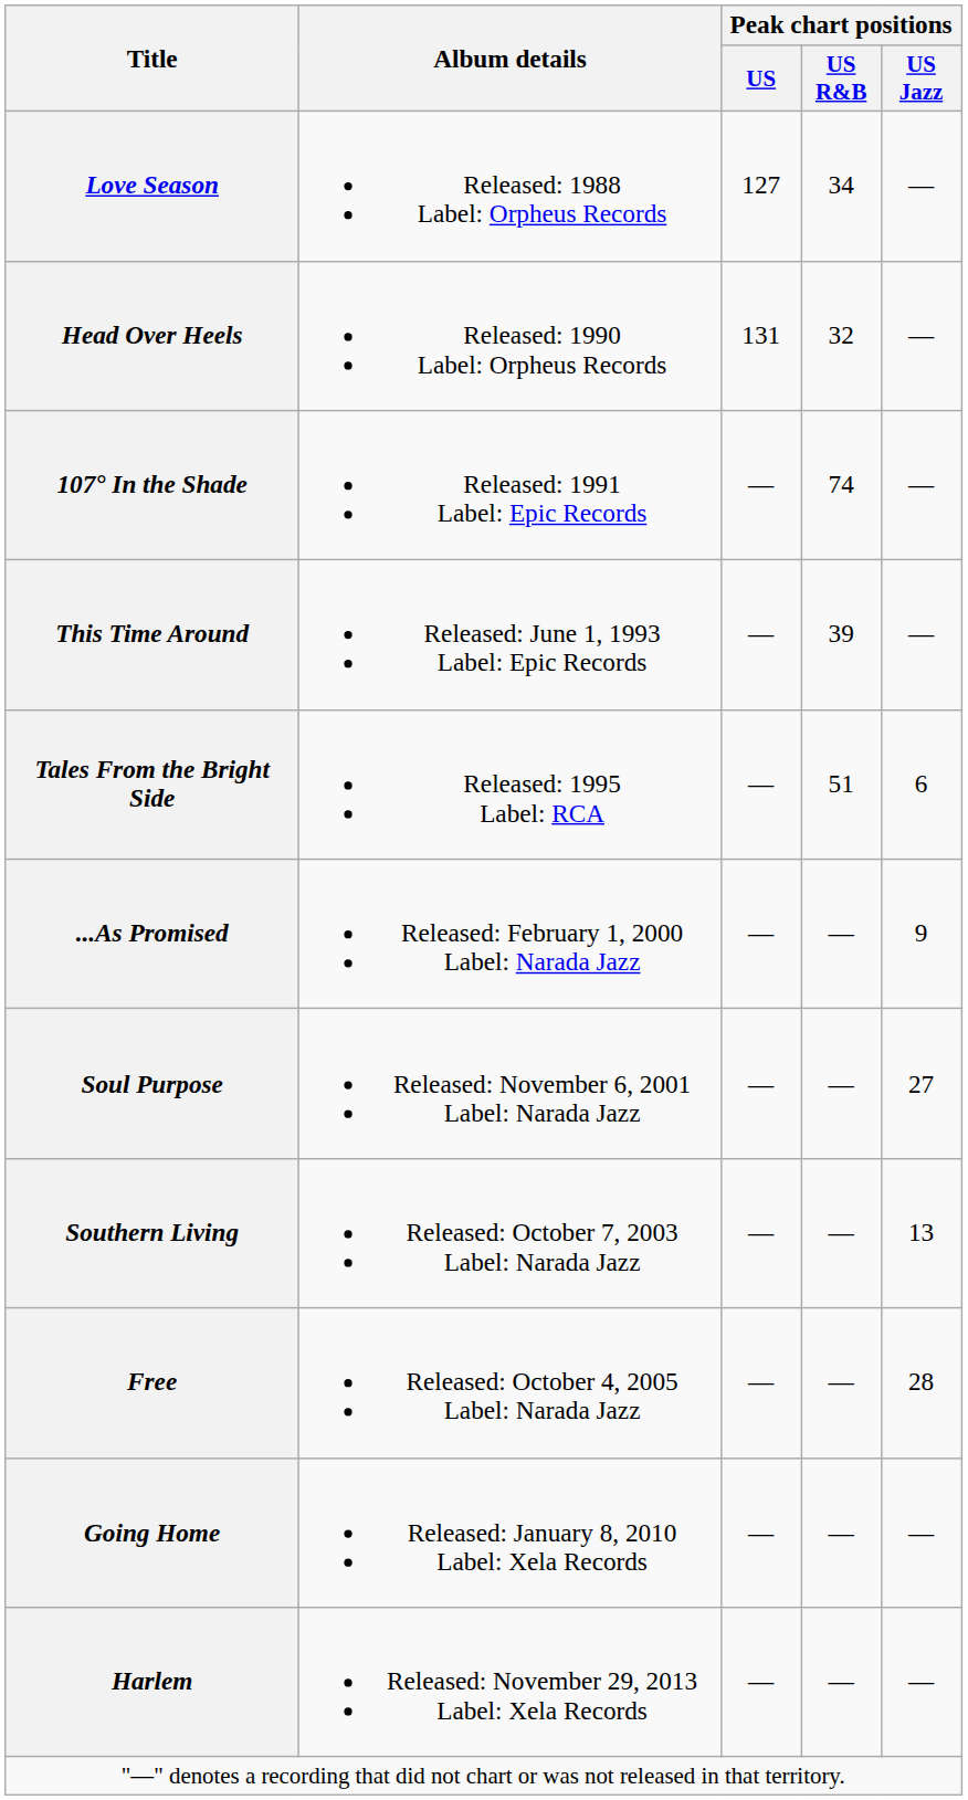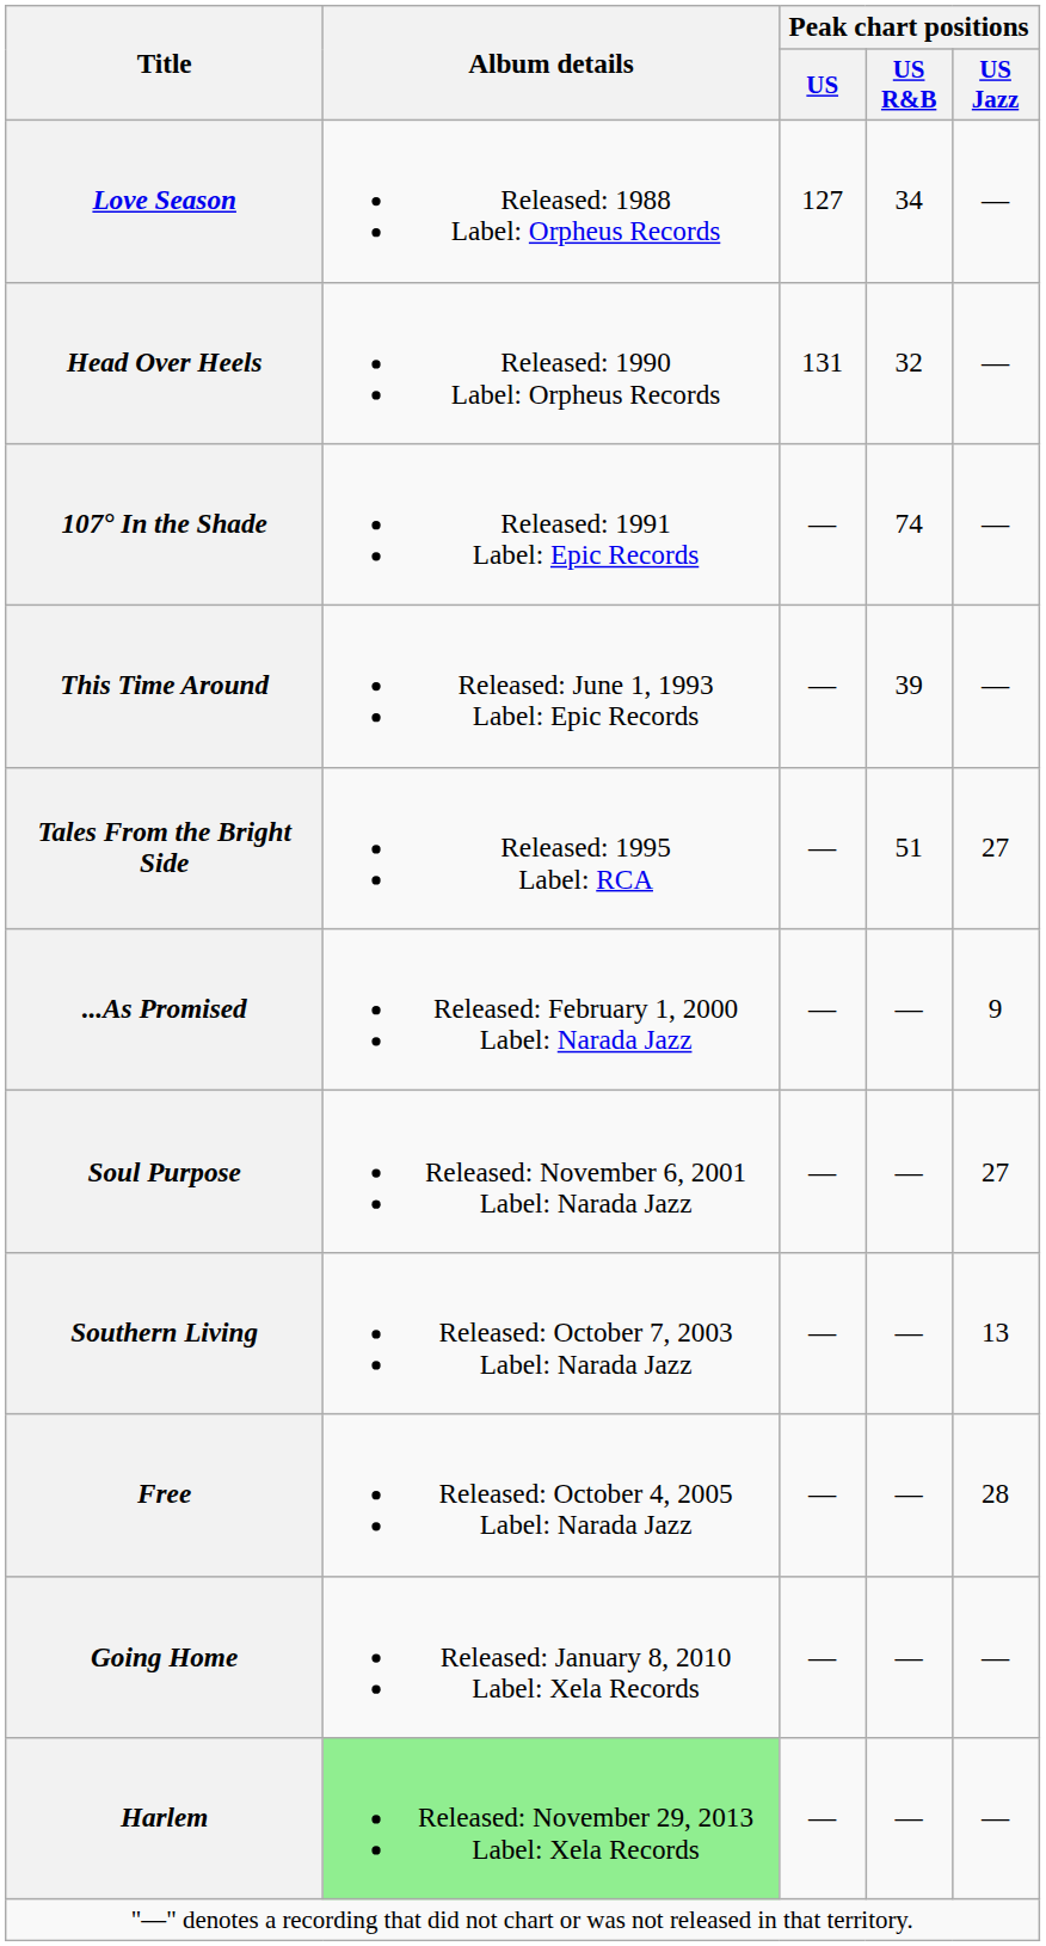 <table class="wikitable plainrowheaders" style="text-align:center;">
 <tr>
 <th rowspan="2" scope="col" style="width:11em;">Title</th>
 <th rowspan="2" scope="col" style="width:16em;">Album details</th>
 <th colspan="3" scope="col">Peak chart positions</th>
 </tr>
 <tr>
 <th scope="col" style="width:3em;font-size:90%;"><a href='#'>US</a><br></th>
 <th scope="col" style="width:3em;font-size:90%;"><a href='#'>US R&B</a><br></th>
 <th scope="col" style="width:3em;font-size:90%;"><a href='#'>US Jazz</a><br></th>
 </tr>
 <tr>
 <th scope="row"><em><a href='#'>Love Season</a></em></th>
 <td><br><ul><li>Released: 1988</li><li>Label: <a href='#'>Orpheus Records</a></li></ul></td>
 <td>127</td>
 <td>34</td>
 <td>—</td>
 </tr>
 <tr>
 <th scope="row"><em>Head Over Heels</em></th>
 <td><br><ul><li>Released: 1990</li><li>Label: Orpheus Records</li></ul></td>
 <td>131</td>
 <td>32</td>
 <td>—</td>
 </tr>
 <tr>
 <th scope="row"><em>107° In the Shade</em></th>
 <td><br><ul><li>Released: 1991</li><li>Label: <a href='#'>Epic Records</a></li></ul></td>
 <td>—</td>
 <td>74</td>
 <td>—</td>
 </tr>
 <tr>
 <th scope="row"><em>This Time Around</em></th>
 <td><br><ul><li>Released: June 1, 1993</li><li>Label: Epic Records</li></ul></td>
 <td>—</td>
 <td>39</td>
 <td>—</td>
 </tr>
 <tr>
 <th scope="row"><em>Tales From the Bright Side</em></th>
 <td><br><ul><li>Released: 1995</li><li>Label: <a href='#'>RCA</a></li></ul></td>
 <td>—</td>
 <td>51</td>
-<td>6</td>
+<td>27</td>
 </tr>
 <tr>
 <th scope="row"><em>...As Promised</em></th>
 <td><br><ul><li>Released: February 1, 2000</li><li>Label: <a href='#'>Narada Jazz</a></li></ul></td>
 <td>—</td>
 <td>—</td>
 <td>9</td>
 </tr>
 <tr>
 <th scope="row"><em>Soul Purpose</em></th>
 <td><br><ul><li>Released: November 6, 2001</li><li>Label: Narada Jazz</li></ul></td>
 <td>—</td>
 <td>—</td>
 <td>27</td>
 </tr>
 <tr>
 <th scope="row"><em>Southern Living</em></th>
 <td><br><ul><li>Released: October 7, 2003</li><li>Label: Narada Jazz</li></ul></td>
 <td>—</td>
 <td>—</td>
 <td>13</td>
 </tr>
 <tr>
 <th scope="row"><em>Free</em></th>
 <td><br><ul><li>Released: October 4, 2005</li><li>Label: Narada Jazz</li></ul></td>
 <td>—</td>
 <td>—</td>
 <td>28</td>
 </tr>
 <tr>
 <th scope="row"><em>Going Home</em></th>
 <td><br><ul><li>Released: January 8, 2010</li><li>Label: Xela Records</li></ul></td>
 <td>—</td>
 <td>—</td>
 <td>—</td>
 </tr>
 <tr>
 <th scope="row"><em>Harlem</em></th>
-<td><br><ul><li>Released: November 29, 2013</li><li>Label: Xela Records</li></ul></td>
+<td style="background: lightgreen;"><br><ul><li>Released: November 29, 2013</li><li>Label: Xela Records</li></ul></td>
 <td>—</td>
 <td>—</td>
 <td>—</td>
 </tr>
 <tr>
 <td colspan="5" style="font-size:90%">"—" denotes a recording that did not chart or was not released in that territory.</td>
 </tr>
 </table>
